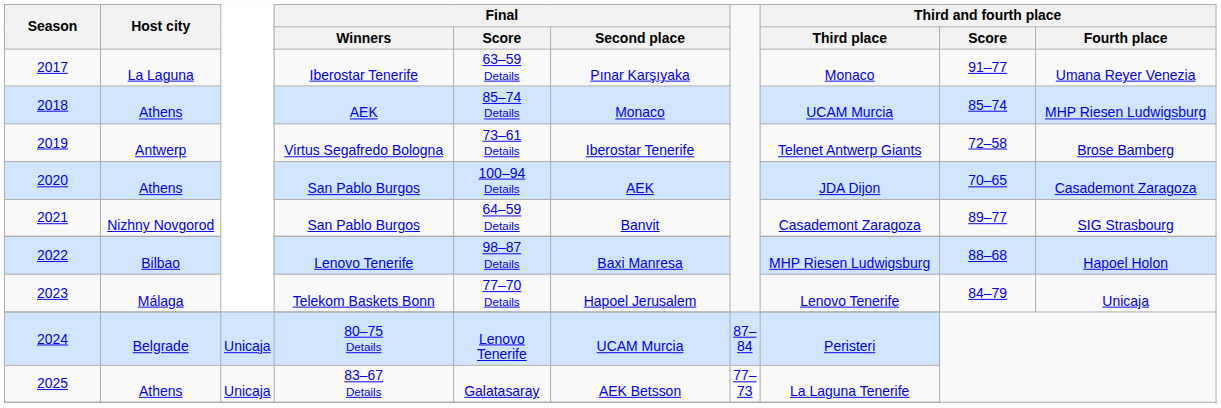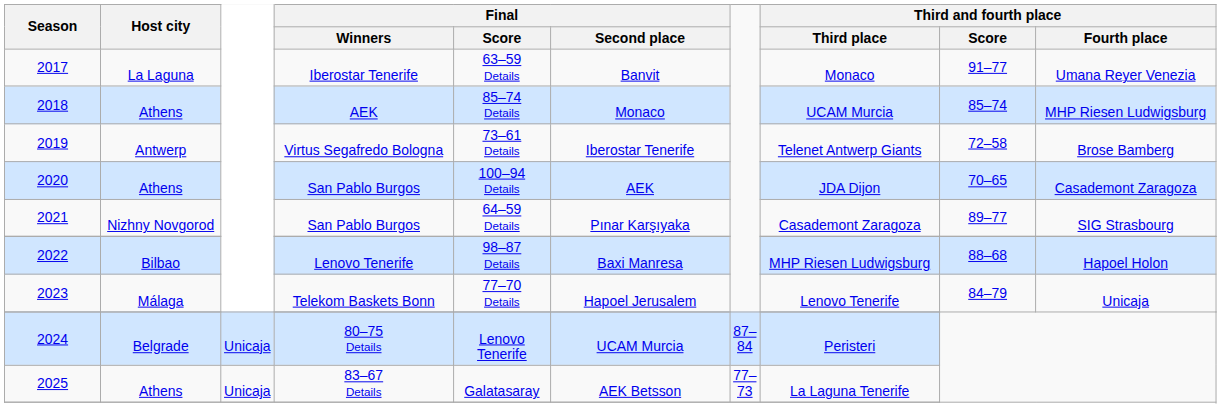 <table class="wikitable" style="font-size: 90%; text-align: center;">
 <tr>
 <th rowspan="2" style="width:8%;">Season</th>
 <th rowspan=2 width=10%>Host city</th>
 <th rowspan=11 style="width:1%;background:#fff;border-top-style:hidden;"></th>
 <th colspan=3>Final</th>
 <td rowspan="11" style="width:1%;"></td>
 <th colspan="3">Third and fourth place</th>
 </tr>
 <tr>
 <th width=15%>Winners</th>
 <th width=8%>Score</th>
 <th width=15%>Second place</th>
 <th width=15%>Third place</th>
 <th width=8%>Score</th>
 <th width=15%>Fourth place</th>
 </tr>
 <tr>
 <td><a href='#'>2017</a></td>
 <td><br><a href='#'>La Laguna</a></td>
 <td><br> <a href='#'>Iberostar Tenerife</a></td>
 <td><a href='#'>63–59</a><br><small><a href='#'>Details</a></small></td>
-<td><br> <a href='#'>Pınar Karşıyaka</a></td>
+<td><br> <a href='#'>Banvit</a></td>
 <td><br> <a href='#'>Monaco</a></td>
 <td><a href='#'>91–77</a></td>
 <td><br> <a href='#'>Umana Reyer Venezia</a></td>
 </tr>
 <tr style="background:#D0E6FF">
 <td><a href='#'>2018</a></td>
 <td><br> <a href='#'>Athens</a></td>
 <td><br> <a href='#'>AEK</a></td>
 <td><a href='#'>85–74</a><br><small><a href='#'>Details</a></small></td>
 <td><br> <a href='#'>Monaco</a></td>
 <td><br>  <a href='#'>UCAM Murcia</a></td>
 <td><a href='#'>85–74</a></td>
 <td><br>  <a href='#'>MHP Riesen Ludwigsburg</a></td>
 </tr>
 <tr>
 <td><a href='#'>2019</a></td>
 <td><br> <a href='#'>Antwerp</a></td>
 <td><br> <a href='#'>Virtus Segafredo Bologna</a></td>
 <td><a href='#'>73–61</a><br><small><a href='#'>Details</a></small></td>
 <td><br> <a href='#'>Iberostar Tenerife</a></td>
 <td><br> <a href='#'>Telenet Antwerp Giants</a></td>
 <td><a href='#'>72–58</a></td>
 <td><br> <a href='#'>Brose Bamberg</a></td>
 </tr>
 <tr style="background:#D0E6FF">
 <td><a href='#'>2020</a></td>
 <td><br> <a href='#'>Athens</a></td>
 <td><br> <a href='#'>San Pablo Burgos</a></td>
 <td><a href='#'>100–94</a><br><small><a href='#'>Details</a></small></td>
 <td><br> <a href='#'>AEK</a></td>
 <td><br> <a href='#'>JDA Dijon</a></td>
 <td><a href='#'>70–65</a></td>
 <td><br> <a href='#'>Casademont Zaragoza</a></td>
 </tr>
 <tr>
 <td><a href='#'>2021</a></td>
 <td><br> <a href='#'>Nizhny Novgorod</a></td>
 <td><br> <a href='#'>San Pablo Burgos</a></td>
 <td><a href='#'>64–59</a><br><small><a href='#'>Details</a></small></td>
-<td><br> <a href='#'>Banvit</a></td>
+<td><br> <a href='#'>Pınar Karşıyaka</a></td>
 <td><br> <a href='#'>Casademont Zaragoza</a></td>
 <td><a href='#'>89–77</a></td>
 <td><br> <a href='#'>SIG Strasbourg</a></td>
 </tr>
 <tr>
 </tr>
 <tr style="background:#D0E6FF">
 <td><a href='#'>2022</a></td>
 <td><br> <a href='#'>Bilbao</a></td>
 <td><br><a href='#'>Lenovo Tenerife</a></td>
 <td><a href='#'>98–87</a><br><small><a href='#'>Details</a></small></td>
 <td><br><a href='#'>Baxi Manresa</a></td>
 <td><br><a href='#'>MHP Riesen Ludwigsburg</a></td>
 <td><a href='#'>88–68</a></td>
 <td><br><a href='#'>Hapoel Holon</a></td>
 </tr>
 <tr>
 <td><a href='#'>2023</a></td>
 <td><br> <a href='#'>Málaga</a></td>
 <td><br><a href='#'>Telekom Baskets Bonn</a></td>
 <td><a href='#'>77–70</a><br><small><a href='#'>Details</a></small></td>
 <td><br><a href='#'>Hapoel Jerusalem</a></td>
 <td><br><a href='#'>Lenovo Tenerife</a></td>
 <td><a href='#'>84–79</a></td>
 <td><br><a href='#'>Unicaja</a></td>
 </tr>
 <tr>
 </tr>
 <tr style="background:#D0E6FF">
 <td><a href='#'>2024</a></td>
 <td><br> <a href='#'>Belgrade</a></td>
 <td><br><a href='#'>Unicaja</a></td>
 <td><a href='#'>80–75</a><br><small><a href='#'>Details</a></small></td>
 <td><br><a href='#'>Lenovo Tenerife</a></td>
 <td><br><a href='#'>UCAM Murcia</a></td>
 <td><a href='#'>87–84</a></td>
 <td><br><a href='#'>Peristeri</a></td>
 </tr>
 <tr>
 <td><a href='#'>2025</a></td>
 <td><br> <a href='#'>Athens</a></td>
 <td><br><a href='#'>Unicaja</a></td>
 <td><a href='#'>83–67</a><br><small><a href='#'>Details</a></small></td>
 <td><br><a href='#'>Galatasaray</a></td>
 <td><br><a href='#'>AEK Betsson</a></td>
 <td><a href='#'>77–73</a></td>
 <td><br><a href='#'>La Laguna Tenerife</a></td>
 </tr>
 <tr>
 </tr>
 </table>
